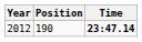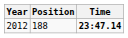 <table class="wikitable">
 <tr>
 <th>Year</th>
 <th>Position</th>
 <th>Time</th>
 </tr>
 <tr>
 <td>2012</td>
-<td>190</td>
+<td>188</td>
 <td><strong>23:47.14</strong></td>
 </tr>
 </table>
